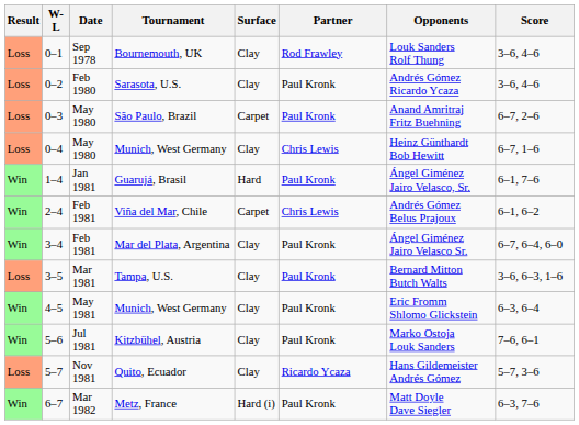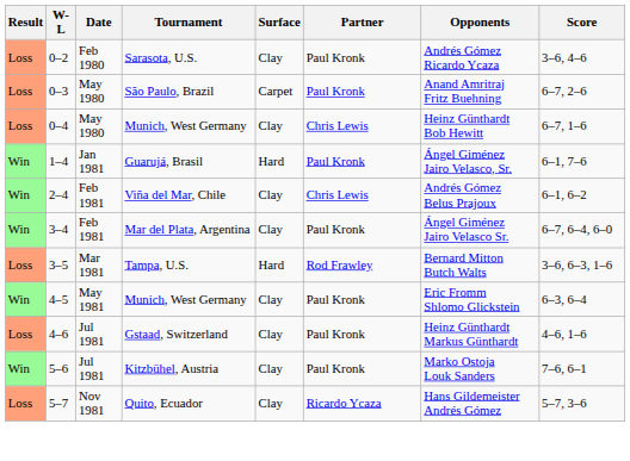 <table class="sortable wikitable">
 <tr>
 <th style="width:40px">Result</th>
 <th style="width:30px" class="unsortable">W-L</th>
 <th style="width:50px">Date</th>
 <th style="width:160px">Tournament</th>
 <th style="width:50px">Surface</th>
 <th style="width:140px">Partner</th>
 <th style="width:140px">Opponents</th>
 <th style="width:100px" class="unsortable">Score</th>
-</tr>
-<tr>
-<td style="background:#ffa07a;">Loss</td>
-<td>0–1</td>
-<td>Sep 1978</td>
-<td><a href='#'>Bournemouth</a>, UK</td>
-<td>Clay</td>
-<td> <a href='#'>Rod Frawley</a></td>
-<td> <a href='#'>Louk Sanders</a> <br>  <a href='#'>Rolf Thung</a></td>
-<td>3–6, 4–6</td>
 </tr>
 <tr>
 <td style="background:#ffa07a;">Loss</td>
 <td>0–2</td>
 <td>Feb 1980</td>
 <td><a href='#'>Sarasota</a>, U.S.</td>
 <td>Clay</td>
 <td> Paul Kronk</td>
 <td> <a href='#'>Andrés Gómez</a> <br>  <a href='#'>Ricardo Ycaza</a></td>
 <td>3–6, 4–6</td>
 </tr>
 <tr>
 <td style="background:#ffa07a;">Loss</td>
 <td>0–3</td>
 <td>May 1980</td>
 <td><a href='#'>São Paulo</a>, Brazil</td>
 <td>Carpet</td>
 <td> <a href='#'>Paul Kronk</a></td>
 <td> <a href='#'>Anand Amritraj</a> <br>  <a href='#'>Fritz Buehning</a></td>
 <td>6–7, 2–6</td>
 </tr>
 <tr>
 <td style="background:#ffa07a;">Loss</td>
 <td>0–4</td>
 <td>May 1980</td>
 <td><a href='#'>Munich</a>, West Germany</td>
 <td>Clay</td>
 <td> <a href='#'>Chris Lewis</a></td>
 <td> <a href='#'>Heinz Günthardt</a> <br>  <a href='#'>Bob Hewitt</a></td>
 <td>6–7, 1–6</td>
 </tr>
 <tr>
 <td style="background:#98fb98;">Win</td>
 <td>1–4</td>
 <td>Jan 1981</td>
 <td><a href='#'>Guarujá</a>, Brasil</td>
 <td>Hard</td>
 <td> <a href='#'>Paul Kronk</a></td>
 <td> <a href='#'>Ángel Giménez</a> <br>  <a href='#'>Jairo Velasco, Sr.</a></td>
 <td>6–1, 7–6</td>
 </tr>
 <tr>
 <td style="background:#98fb98;">Win</td>
 <td>2–4</td>
 <td>Feb 1981</td>
 <td><a href='#'>Viña del Mar</a>, Chile</td>
-<td>Carpet</td>
+<td>Clay</td>
 <td> <a href='#'>Chris Lewis</a></td>
 <td> <a href='#'>Andrés Gómez</a> <br>  <a href='#'>Belus Prajoux</a></td>
 <td>6–1, 6–2</td>
 </tr>
 <tr>
 <td style="background:#98fb98;">Win</td>
 <td>3–4</td>
 <td>Feb 1981</td>
 <td><a href='#'>Mar del Plata</a>, Argentina</td>
 <td>Clay</td>
 <td> Paul Kronk</td>
 <td> <a href='#'>Ángel Giménez</a> <br>  <a href='#'>Jairo Velasco Sr.</a></td>
 <td>6–7, 6–4, 6–0</td>
 </tr>
 <tr>
 <td style="background:#ffa07a;">Loss</td>
 <td>3–5</td>
 <td>Mar 1981</td>
 <td><a href='#'>Tampa</a>, U.S.</td>
-<td>Clay</td>
-<td> <a href='#'>Paul Kronk</a></td>
+<td>Hard</td>
+<td> <a href='#'>Rod Frawley</a></td>
 <td> <a href='#'>Bernard Mitton</a> <br>  <a href='#'>Butch Walts</a></td>
 <td>3–6, 6–3, 1–6</td>
 </tr>
 <tr>
 <td style="background:#98fb98;">Win</td>
 <td>4–5</td>
 <td>May 1981</td>
 <td><a href='#'>Munich</a>, West Germany</td>
 <td>Clay</td>
 <td> Paul Kronk</td>
 <td> <a href='#'>Eric Fromm</a> <br>  <a href='#'>Shlomo Glickstein</a></td>
 <td>6–3, 6–4</td>
+</tr>
+<tr>
+<td style="background:#ffa07a;">Loss</td>
+<td>4–6</td>
+<td>Jul 1981</td>
+<td><a href='#'>Gstaad</a>, Switzerland</td>
+<td>Clay</td>
+<td> Paul Kronk</td>
+<td> <a href='#'>Heinz Günthardt</a> <br>  <a href='#'>Markus Günthardt</a></td>
+<td>4–6, 1–6</td>
 </tr>
 <tr>
 <td style="background:#98fb98;">Win</td>
 <td>5–6</td>
 <td>Jul 1981</td>
 <td><a href='#'>Kitzbühel</a>, Austria</td>
 <td>Clay</td>
 <td> Paul Kronk</td>
 <td> <a href='#'>Marko Ostoja</a> <br>  <a href='#'>Louk Sanders</a></td>
 <td>7–6, 6–1</td>
 </tr>
 <tr>
 <td style="background:#ffa07a;">Loss</td>
 <td>5–7</td>
 <td>Nov 1981</td>
 <td><a href='#'>Quito</a>, Ecuador</td>
 <td>Clay</td>
 <td> <a href='#'>Ricardo Ycaza</a></td>
 <td> <a href='#'>Hans Gildemeister</a> <br>  <a href='#'>Andrés Gómez</a></td>
 <td>5–7, 3–6</td>
 </tr>
-<tr>
-<td style="background:#98fb98;">Win</td>
-<td>6–7</td>
-<td>Mar 1982</td>
-<td><a href='#'>Metz</a>, France</td>
-<td>Hard (i)</td>
-<td> Paul Kronk</td>
-<td> <a href='#'>Matt Doyle</a> <br>  <a href='#'>Dave Siegler</a></td>
-<td>6–3, 7–6</td>
-</tr>
 </table>
